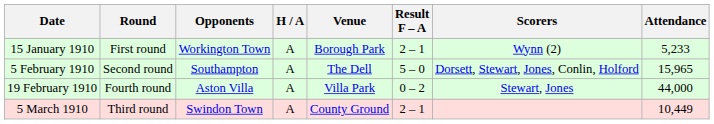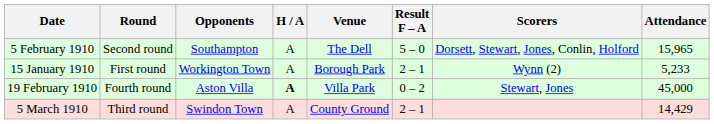 <table class="wikitable" style="text-align:center">
 <tr>
 <th>Date</th>
 <th>Round</th>
 <th>Opponents</th>
 <th>H / A</th>
 <th>Venue</th>
 <th>Result<br>F – A</th>
 <th>Scorers</th>
 <th>Attendance</th>
 </tr>
 <tr bgcolor="#ddffdd">
+<td>5 February 1910</td>
+<td>Second round</td>
+<td><a href='#'>Southampton</a></td>
+<td>A</td>
+<td><a href='#'>The Dell</a></td>
+<td>5 – 0</td>
+<td><a href='#'>Dorsett</a>, <a href='#'>Stewart</a>, <a href='#'>Jones</a>, Conlin, <a href='#'>Holford</a></td>
+<td>15,965</td>
+</tr>
+<tr bgcolor="#ddffdd">
 <td>15 January 1910</td>
 <td>First round</td>
 <td><a href='#'>Workington Town</a></td>
 <td>A</td>
 <td><a href='#'>Borough Park</a></td>
 <td>2 – 1</td>
 <td><a href='#'>Wynn</a> (2)</td>
 <td>5,233</td>
 </tr>
 <tr bgcolor="#ddffdd">
-<td>5 February 1910</td>
-<td>Second round</td>
-<td><a href='#'>Southampton</a></td>
-<td>A</td>
-<td><a href='#'>The Dell</a></td>
-<td>5 – 0</td>
-<td><a href='#'>Dorsett</a>, <a href='#'>Stewart</a>, <a href='#'>Jones</a>, Conlin, <a href='#'>Holford</a></td>
-<td>15,965</td>
-</tr>
-<tr bgcolor="#ddffdd">
 <td>19 February 1910</td>
 <td>Fourth round</td>
 <td><a href='#'>Aston Villa</a></td>
-<td>A</td>
+<td><strong>A</strong></td>
 <td><a href='#'>Villa Park</a></td>
 <td>0 – 2</td>
 <td><a href='#'>Stewart</a>, <a href='#'>Jones</a></td>
-<td>44,000</td>
+<td>45,000</td>
 </tr>
 <tr bgcolor="#ffdddd">
 <td>5 March 1910</td>
 <td>Third round</td>
 <td><a href='#'>Swindon Town</a></td>
 <td>A</td>
 <td><a href='#'>County Ground</a></td>
 <td>2 – 1</td>
 <td></td>
-<td>10,449</td>
+<td>14,429</td>
 </tr>
 </table>
